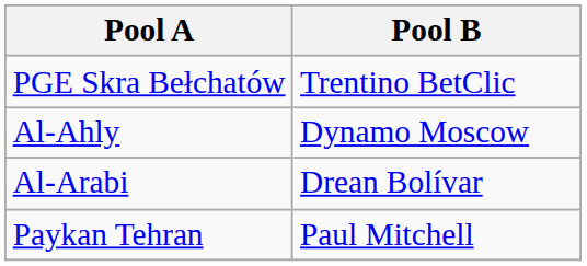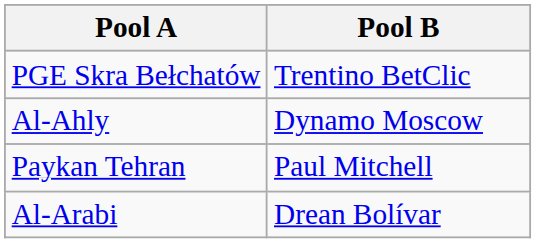 <table class="wikitable">
 <tr>
 <th width=50%>Pool A</th>
 <th width=50%>Pool B</th>
 </tr>
 <tr>
 <td> <a href='#'>PGE Skra Bełchatów</a></td>
 <td> <a href='#'>Trentino BetClic</a></td>
 </tr>
 <tr>
 <td> <a href='#'>Al-Ahly</a></td>
 <td> <a href='#'>Dynamo Moscow</a></td>
 </tr>
 <tr>
+<td> <a href='#'>Paykan Tehran</a></td>
+<td> <a href='#'>Paul Mitchell</a></td>
+</tr>
+<tr>
 <td> <a href='#'>Al-Arabi</a></td>
 <td> <a href='#'>Drean Bolívar</a></td>
 </tr>
-<tr>
-<td> <a href='#'>Paykan Tehran</a></td>
-<td> <a href='#'>Paul Mitchell</a></td>
-</tr>
 </table>
